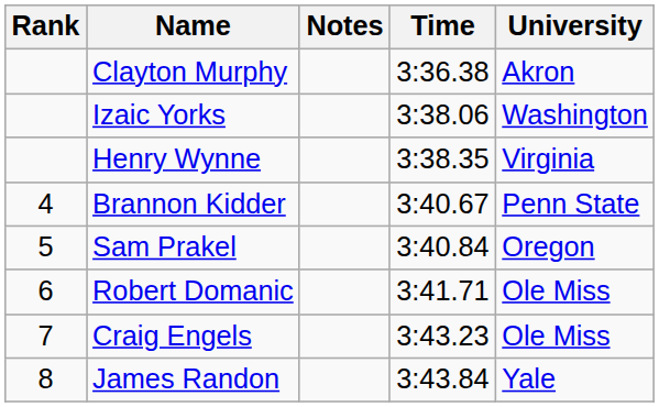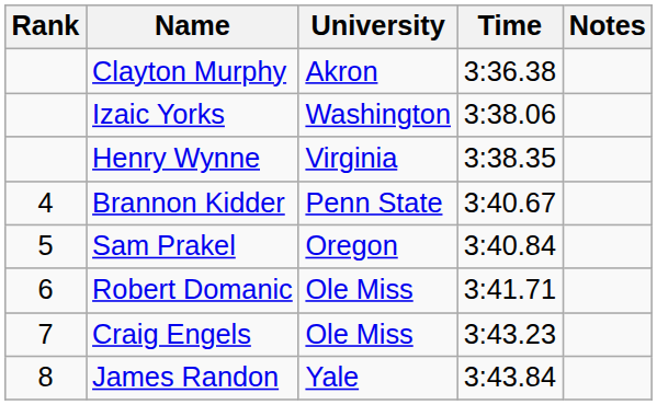 <table class="wikitable sortable" style="text-align:center">
 <tr>
 <th>Rank</th>
 <th>Name</th>
+<th>University</th>
+<th>Time</th>
 <th>Notes</th>
-<th>Time</th>
-<th>University</th>
 </tr>
 <tr>
 <td></td>
 <td align=left><a href='#'>Clayton Murphy</a></td>
+<td align=left><a href='#'>Akron</a></td>
+<td>3:36.38</td>
 <td></td>
-<td>3:36.38</td>
-<td align=left><a href='#'>Akron</a></td>
 </tr>
 <tr>
 <td></td>
 <td align=left><a href='#'>Izaic Yorks</a></td>
+<td align=left><a href='#'>Washington</a></td>
+<td>3:38.06</td>
 <td></td>
-<td>3:38.06</td>
-<td align=left><a href='#'>Washington</a></td>
 </tr>
 <tr>
 <td></td>
 <td align=left><a href='#'>Henry Wynne</a></td>
+<td align=left><a href='#'>Virginia</a></td>
+<td>3:38.35</td>
 <td></td>
-<td>3:38.35</td>
-<td align=left><a href='#'>Virginia</a></td>
 </tr>
 <tr>
 <td>4</td>
 <td align=left><a href='#'>Brannon Kidder</a></td>
+<td align=left><a href='#'>Penn State</a></td>
+<td>3:40.67</td>
 <td></td>
-<td>3:40.67</td>
-<td align=left><a href='#'>Penn State</a></td>
 </tr>
 <tr>
 <td>5</td>
 <td align=left><a href='#'>Sam Prakel</a></td>
+<td align=left><a href='#'>Oregon</a></td>
+<td>3:40.84</td>
 <td></td>
-<td>3:40.84</td>
-<td align=left><a href='#'>Oregon</a></td>
 </tr>
 <tr>
 <td>6</td>
 <td align=left><a href='#'>Robert Domanic</a></td>
+<td align=left><a href='#'>Ole Miss</a></td>
+<td>3:41.71</td>
 <td></td>
-<td>3:41.71</td>
-<td align=left><a href='#'>Ole Miss</a></td>
 </tr>
 <tr>
 <td>7</td>
 <td align=left><a href='#'>Craig Engels</a></td>
+<td align=left><a href='#'>Ole Miss</a></td>
+<td>3:43.23</td>
 <td></td>
-<td>3:43.23</td>
-<td align=left><a href='#'>Ole Miss</a></td>
 </tr>
 <tr>
 <td>8</td>
 <td align=left><a href='#'>James Randon</a></td>
+<td align=left><a href='#'>Yale</a></td>
+<td>3:43.84</td>
 <td></td>
-<td>3:43.84</td>
-<td align=left><a href='#'>Yale</a></td>
 </tr>
 </table>
